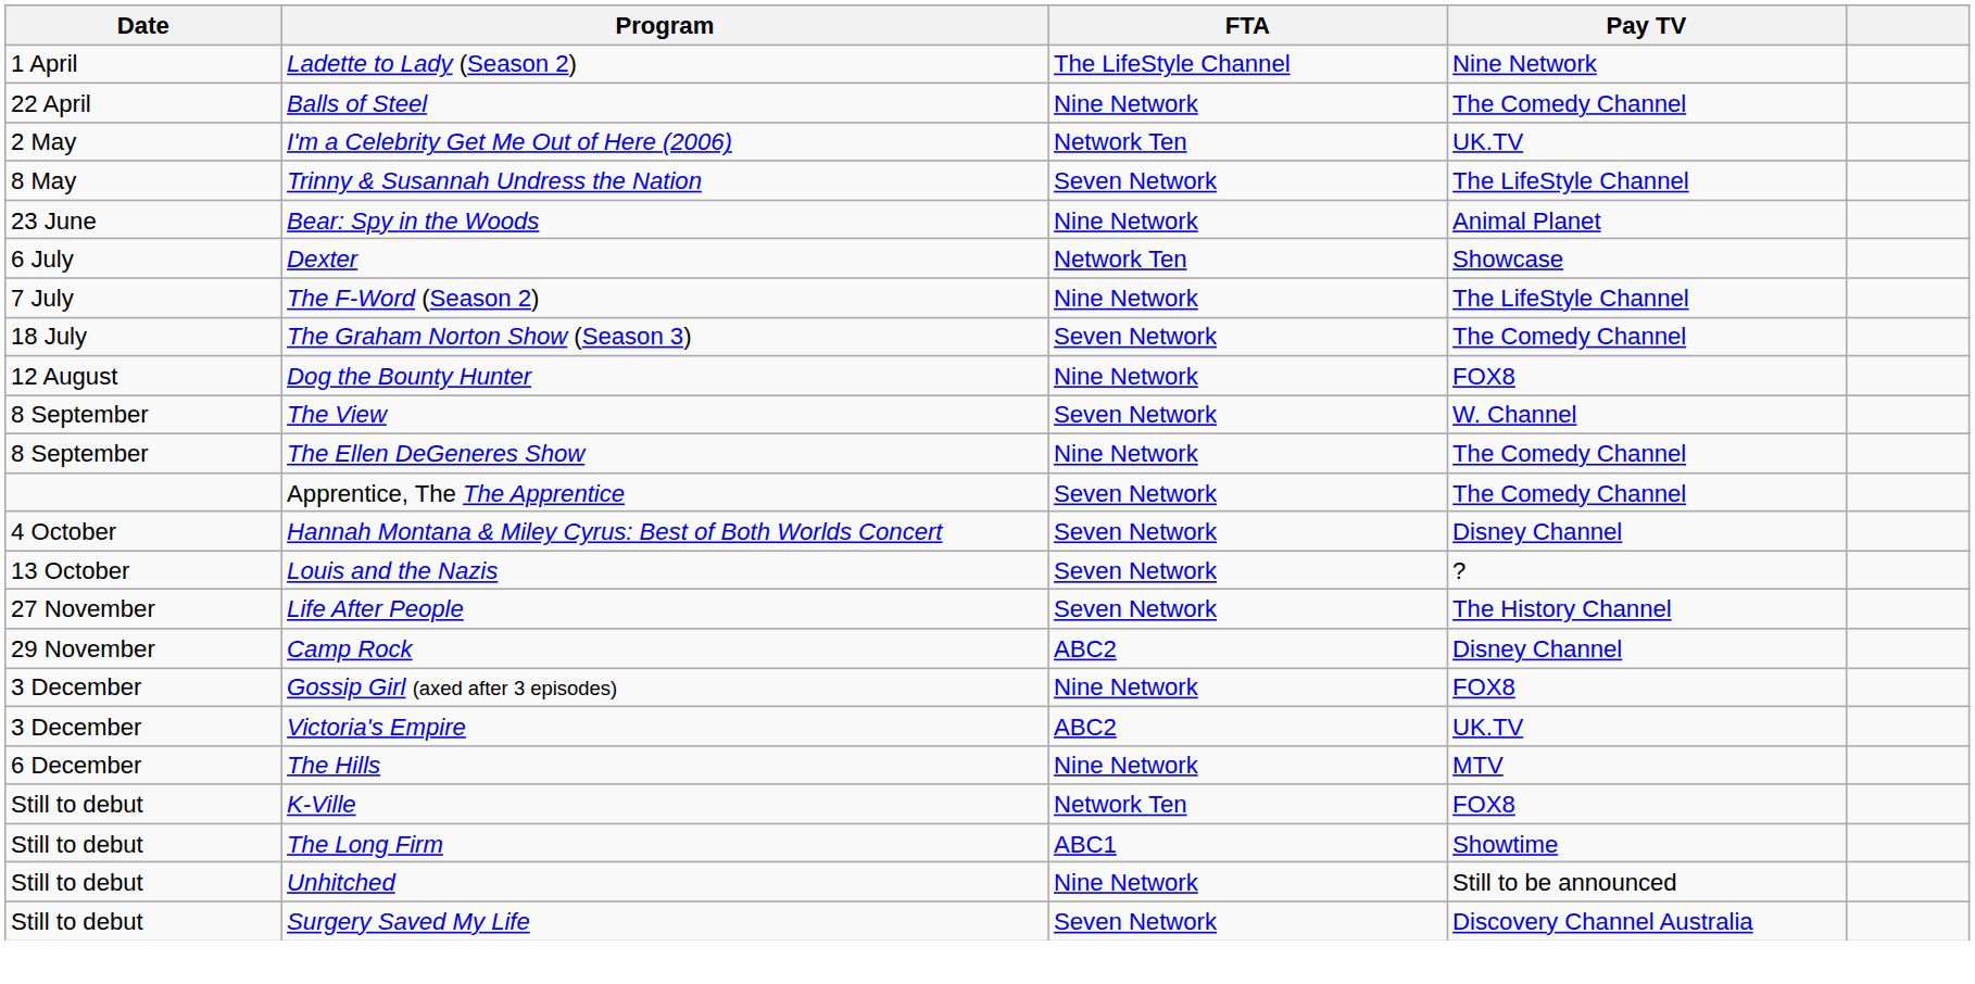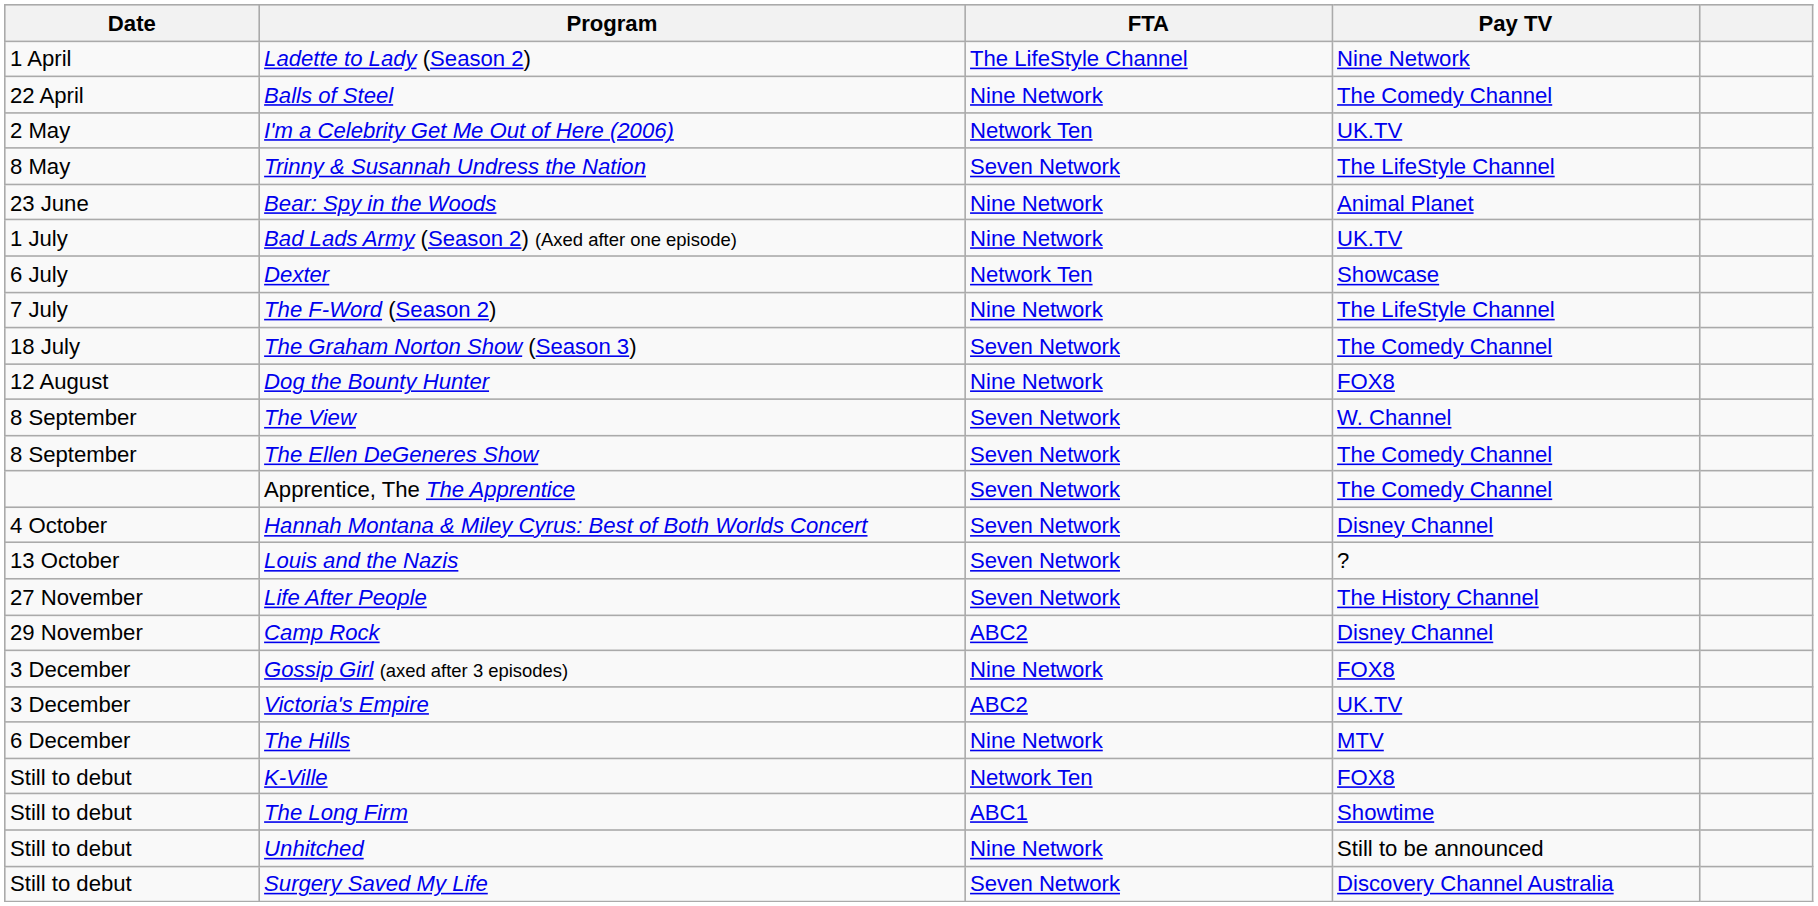 <table class="wikitable" style="font-size:87%;" width=90%>
 <tr>
 <th width=9%>Date</th>
 <th width=25%>Program</th>
 <th width=13%>FTA</th>
 <th width=13%>Pay TV</th>
 <th width=4%></th>
 </tr>
 <tr>
 <td>1 April</td>
 <td> <em><a href='#'>Ladette to Lady</a></em> (<a href='#'>Season 2</a>)</td>
 <td><a href='#'>The LifeStyle Channel</a></td>
 <td><a href='#'>Nine Network</a></td>
 <td></td>
 </tr>
 <tr>
 <td>22 April</td>
 <td> <em><a href='#'>Balls of Steel</a></em></td>
 <td><a href='#'>Nine Network</a></td>
 <td><a href='#'>The Comedy Channel</a></td>
 <td></td>
 </tr>
 <tr>
 <td>2 May</td>
 <td> <em><a href='#'>I'm a Celebrity Get Me Out of Here (2006)</a></em></td>
 <td><a href='#'>Network Ten</a></td>
 <td><a href='#'>UK.TV</a></td>
 <td></td>
 </tr>
 <tr>
 <td>8 May</td>
 <td> <em><a href='#'>Trinny & Susannah Undress the Nation</a></em></td>
 <td><a href='#'>Seven Network</a></td>
 <td><a href='#'>The LifeStyle Channel</a></td>
 <td><br></td>
 </tr>
 <tr>
 <td>23 June</td>
 <td> <em><a href='#'>Bear: Spy in the Woods</a></em></td>
 <td><a href='#'>Nine Network</a></td>
 <td><a href='#'>Animal Planet</a></td>
 <td></td>
 </tr>
 <tr>
+<td>1 July</td>
+<td> <em><a href='#'>Bad Lads Army</a></em> (<a href='#'>Season 2</a>) <small>(Axed after one episode)</small></td>
+<td><a href='#'>Nine Network</a></td>
+<td><a href='#'>UK.TV</a></td>
+<td></td>
+</tr>
+<tr>
 <td>6 July</td>
 <td> <em><a href='#'>Dexter</a></em></td>
 <td><a href='#'>Network Ten</a></td>
 <td><a href='#'>Showcase</a></td>
 <td></td>
 </tr>
 <tr>
 <td>7 July</td>
 <td> <em><a href='#'>The F-Word</a></em> (<a href='#'>Season 2</a>)</td>
 <td><a href='#'>Nine Network</a></td>
 <td><a href='#'>The LifeStyle Channel</a></td>
 <td></td>
 </tr>
 <tr>
 <td>18 July</td>
 <td> <em><a href='#'>The Graham Norton Show</a></em> (<a href='#'>Season 3</a>)</td>
 <td><a href='#'>Seven Network</a></td>
 <td><a href='#'>The Comedy Channel</a></td>
 <td></td>
 </tr>
 <tr>
 <td>12 August</td>
 <td> <em><a href='#'>Dog the Bounty Hunter</a></em></td>
 <td><a href='#'>Nine Network</a></td>
 <td><a href='#'>FOX8</a></td>
 <td></td>
 </tr>
 <tr>
 <td>8 September</td>
 <td> <em><a href='#'>The View</a></em></td>
 <td><a href='#'>Seven Network</a></td>
 <td><a href='#'>W. Channel</a></td>
 <td></td>
 </tr>
 <tr>
 <td>8 September</td>
 <td> <em><a href='#'>The Ellen DeGeneres Show</a></em></td>
-<td><a href='#'>Nine Network</a></td>
+<td><a href='#'>Seven Network</a></td>
 <td><a href='#'>The Comedy Channel</a></td>
 <td></td>
 </tr>
 <tr>
 <td></td>
 <td><span>Apprentice, The</span>  <em><a href='#'>The Apprentice</a></em></td>
 <td><a href='#'>Seven Network</a></td>
 <td><a href='#'>The Comedy Channel</a></td>
 <td></td>
 </tr>
 <tr>
 <td>4 October</td>
 <td> <em><a href='#'>Hannah Montana & Miley Cyrus: Best of Both Worlds Concert</a></em></td>
 <td><a href='#'>Seven Network</a></td>
 <td><a href='#'>Disney Channel</a></td>
 <td></td>
 </tr>
 <tr>
 <td>13 October</td>
 <td> <em><a href='#'>Louis and the Nazis</a></em></td>
 <td><a href='#'>Seven Network</a></td>
 <td>?</td>
 <td></td>
 </tr>
 <tr>
 <td>27 November</td>
 <td> <em><a href='#'>Life After People</a></em></td>
 <td><a href='#'>Seven Network</a></td>
 <td><a href='#'>The History Channel</a></td>
 <td></td>
 </tr>
 <tr>
 <td>29 November</td>
 <td> <em><a href='#'>Camp Rock</a></em></td>
 <td><a href='#'>ABC2</a></td>
 <td><a href='#'>Disney Channel</a></td>
 <td></td>
 </tr>
 <tr>
 <td>3 December</td>
 <td> <em><a href='#'>Gossip Girl</a></em> <small>(axed after 3 episodes)</small></td>
 <td><a href='#'>Nine Network</a></td>
 <td><a href='#'>FOX8</a></td>
 <td></td>
 </tr>
 <tr>
 <td>3 December</td>
 <td> <em><a href='#'>Victoria's Empire</a></em></td>
 <td><a href='#'>ABC2</a></td>
 <td><a href='#'>UK.TV</a></td>
 <td></td>
 </tr>
 <tr>
 <td>6 December</td>
 <td> <em><a href='#'>The Hills</a></em></td>
 <td><a href='#'>Nine Network</a></td>
 <td><a href='#'>MTV</a></td>
 <td><br></td>
 </tr>
 <tr>
 <td>Still to debut</td>
 <td> <em><a href='#'>K-Ville</a></em></td>
 <td><a href='#'>Network Ten</a></td>
 <td><a href='#'>FOX8</a></td>
 <td></td>
 </tr>
 <tr>
 <td>Still to debut</td>
 <td> <em><a href='#'>The Long Firm</a></em></td>
 <td><a href='#'>ABC1</a></td>
 <td><a href='#'>Showtime</a></td>
 <td></td>
 </tr>
 <tr>
 <td>Still to debut</td>
 <td> <em><a href='#'>Unhitched</a></em></td>
 <td><a href='#'>Nine Network</a></td>
 <td>Still to be announced</td>
 <td></td>
 </tr>
 <tr>
 <td>Still to debut</td>
 <td> <em><a href='#'>Surgery Saved My Life</a></em></td>
 <td><a href='#'>Seven Network</a></td>
 <td><a href='#'>Discovery Channel Australia</a></td>
 <td></td>
 </tr>
 </table>
